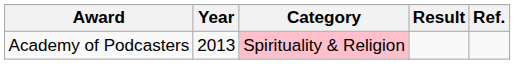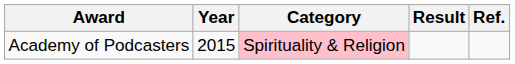 <table class="wikitable sortable">
 <tr>
 <th>Award</th>
 <th>Year</th>
 <th>Category</th>
 <th>Result</th>
 <th>Ref.</th>
 </tr>
 <tr>
 <td>Academy of Podcasters</td>
-<td>2013</td>
+<td>2015</td>
 <td style="background: pink;">Spirituality & Religion</td>
 <td></td>
 <td></td>
 </tr>
 </table>
